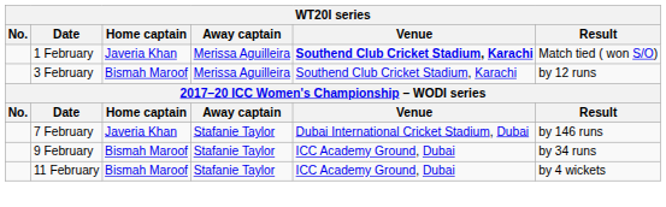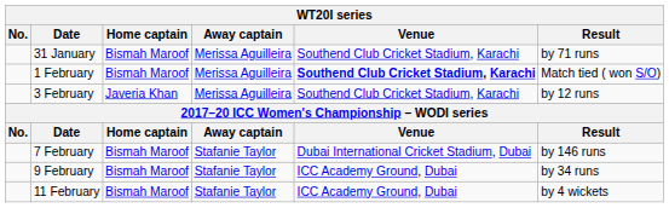 <table class="wikitable">
 <tr>
 <th colspan="6">WT20I series</th>
 </tr>
 <tr>
 <th>No.</th>
 <th>Date</th>
 <th>Home captain</th>
 <th>Away captain</th>
 <th>Venue</th>
 <th>Result</th>
 </tr>
 <tr>
 <td></td>
+<td>31 January</td>
+<td><a href='#'>Bismah Maroof</a></td>
+<td><a href='#'>Merissa Aguilleira</a></td>
+<td><a href='#'>Southend Club Cricket Stadium</a>, <a href='#'>Karachi</a></td>
+<td> by 71 runs</td>
+</tr>
+<tr>
+<td></td>
 <td>1 February</td>
-<td><a href='#'>Javeria Khan</a></td>
+<td><a href='#'>Bismah Maroof</a></td>
 <td><a href='#'>Merissa Aguilleira</a></td>
 <td><strong><a href='#'>Southend Club Cricket Stadium</a>, <a href='#'>Karachi</a></strong></td>
 <td>Match tied ( won <a href='#'>S/O</a>)</td>
 </tr>
 <tr>
 <td></td>
 <td>3 February</td>
-<td><a href='#'>Bismah Maroof</a></td>
+<td><a href='#'>Javeria Khan</a></td>
 <td><a href='#'>Merissa Aguilleira</a></td>
 <td><a href='#'>Southend Club Cricket Stadium</a>, <a href='#'>Karachi</a></td>
 <td> by 12 runs</td>
 </tr>
 <tr>
 <th colspan="6"><a href='#'>2017–20 ICC Women's Championship</a> – WODI series</th>
 </tr>
 <tr>
 <th>No.</th>
 <th>Date</th>
 <th>Home captain</th>
 <th>Away captain</th>
 <th>Venue</th>
 <th>Result</th>
 </tr>
 <tr>
 <td></td>
 <td>7 February</td>
-<td><a href='#'>Javeria Khan</a></td>
+<td><a href='#'>Bismah Maroof</a></td>
 <td><a href='#'>Stafanie Taylor</a></td>
 <td><a href='#'>Dubai International Cricket Stadium</a>, <a href='#'>Dubai</a></td>
 <td> by 146 runs</td>
 </tr>
 <tr>
 <td></td>
 <td>9 February</td>
 <td><a href='#'>Bismah Maroof</a></td>
 <td><a href='#'>Stafanie Taylor</a></td>
 <td><a href='#'>ICC Academy Ground</a>, <a href='#'>Dubai</a></td>
 <td> by 34 runs</td>
 </tr>
 <tr>
 <td></td>
 <td>11 February</td>
 <td><a href='#'>Bismah Maroof</a></td>
 <td><a href='#'>Stafanie Taylor</a></td>
 <td><a href='#'>ICC Academy Ground</a>, <a href='#'>Dubai</a></td>
 <td> by 4 wickets</td>
 </tr>
 </table>
